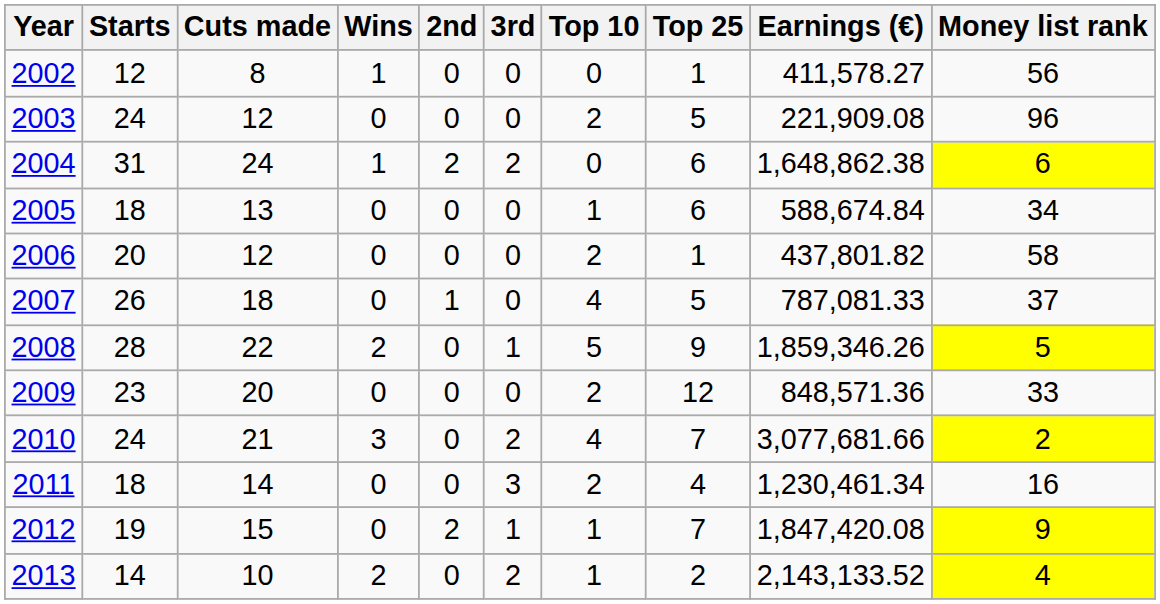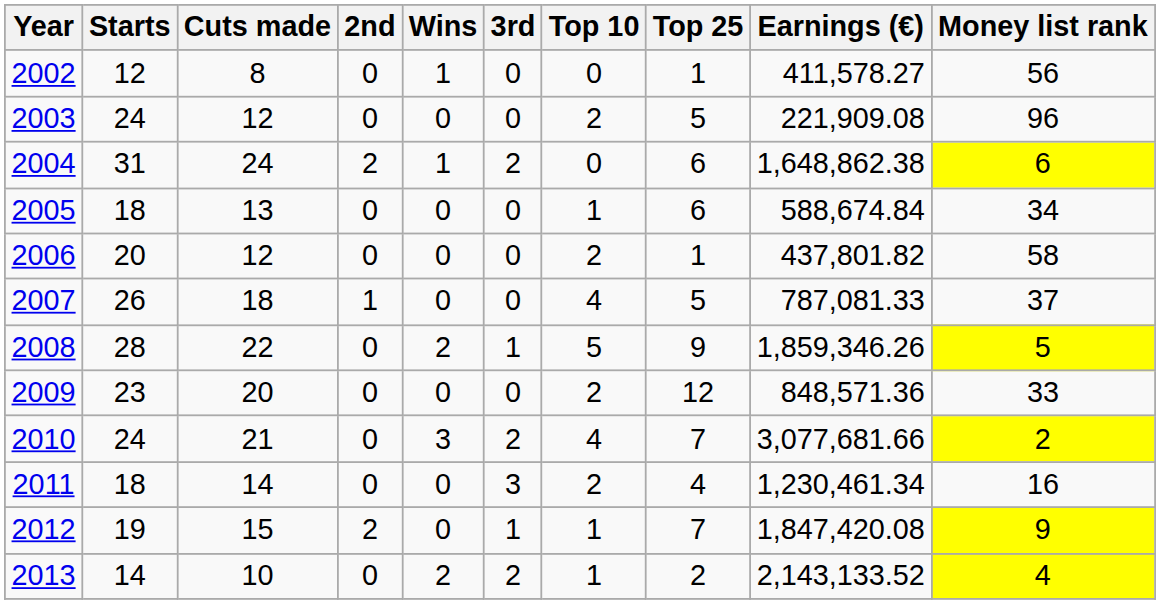 <table class=wikitable style=text-align:center>
 <tr>
 <th>Year</th>
 <th>Starts</th>
 <th>Cuts made</th>
+<th>2nd</th>
 <th>Wins</th>
-<th>2nd</th>
 <th>3rd</th>
 <th>Top 10</th>
 <th>Top 25</th>
 <th>Earnings (€)</th>
 <th>Money list rank</th>
 </tr>
 <tr>
 <td><a href='#'>2002</a></td>
 <td>12</td>
 <td>8</td>
+<td>0</td>
 <td>1</td>
-<td>0</td>
 <td>0</td>
 <td>0</td>
 <td>1</td>
 <td align="right">411,578.27</td>
 <td>56</td>
 </tr>
 <tr>
 <td><a href='#'>2003</a></td>
 <td>24</td>
 <td>12</td>
 <td>0</td>
 <td>0</td>
 <td>0</td>
 <td>2</td>
 <td>5</td>
 <td align="right">221,909.08</td>
 <td>96</td>
 </tr>
 <tr>
 <td><a href='#'>2004</a></td>
 <td>31</td>
 <td>24</td>
+<td>2</td>
 <td>1</td>
-<td>2</td>
 <td>2</td>
 <td>0</td>
 <td>6</td>
 <td align="right">1,648,862.38</td>
 <td style="background:yellow;">6</td>
 </tr>
 <tr>
 <td><a href='#'>2005</a></td>
 <td>18</td>
 <td>13</td>
 <td>0</td>
 <td>0</td>
 <td>0</td>
 <td>1</td>
 <td>6</td>
 <td align="right">588,674.84</td>
 <td>34</td>
 </tr>
 <tr>
 <td><a href='#'>2006</a></td>
 <td>20</td>
 <td>12</td>
 <td>0</td>
 <td>0</td>
 <td>0</td>
 <td>2</td>
 <td>1</td>
 <td align="right">437,801.82</td>
 <td>58</td>
 </tr>
 <tr>
 <td><a href='#'>2007</a></td>
 <td>26</td>
 <td>18</td>
+<td>1</td>
 <td>0</td>
-<td>1</td>
 <td>0</td>
 <td>4</td>
 <td>5</td>
 <td align="right">787,081.33</td>
 <td>37</td>
 </tr>
 <tr>
 <td><a href='#'>2008</a></td>
 <td>28</td>
 <td>22</td>
+<td>0</td>
 <td>2</td>
-<td>0</td>
 <td>1</td>
 <td>5</td>
 <td>9</td>
 <td align="right">1,859,346.26</td>
 <td style="background:yellow;">5</td>
 </tr>
 <tr>
 <td><a href='#'>2009</a></td>
 <td>23</td>
 <td>20</td>
 <td>0</td>
 <td>0</td>
 <td>0</td>
 <td>2</td>
 <td>12</td>
 <td align="right">848,571.36</td>
 <td>33</td>
 </tr>
 <tr>
 <td><a href='#'>2010</a></td>
 <td>24</td>
 <td>21</td>
+<td>0</td>
 <td>3</td>
-<td>0</td>
 <td>2</td>
 <td>4</td>
 <td>7</td>
 <td align="right">3,077,681.66</td>
 <td style="background:yellow;">2</td>
 </tr>
 <tr>
 <td><a href='#'>2011</a></td>
 <td>18</td>
 <td>14</td>
 <td>0</td>
 <td>0</td>
 <td>3</td>
 <td>2</td>
 <td>4</td>
 <td align="right">1,230,461.34</td>
 <td>16</td>
 </tr>
 <tr>
 <td><a href='#'>2012</a></td>
 <td>19</td>
 <td>15</td>
+<td>2</td>
 <td>0</td>
-<td>2</td>
 <td>1</td>
 <td>1</td>
 <td>7</td>
 <td align="right">1,847,420.08</td>
 <td style="background:yellow;">9</td>
 </tr>
 <tr>
 <td><a href='#'>2013</a></td>
 <td>14</td>
 <td>10</td>
+<td>0</td>
 <td>2</td>
-<td>0</td>
 <td>2</td>
 <td>1</td>
 <td>2</td>
 <td align="right">2,143,133.52</td>
 <td style="background:yellow;">4</td>
 </tr>
 </table>
